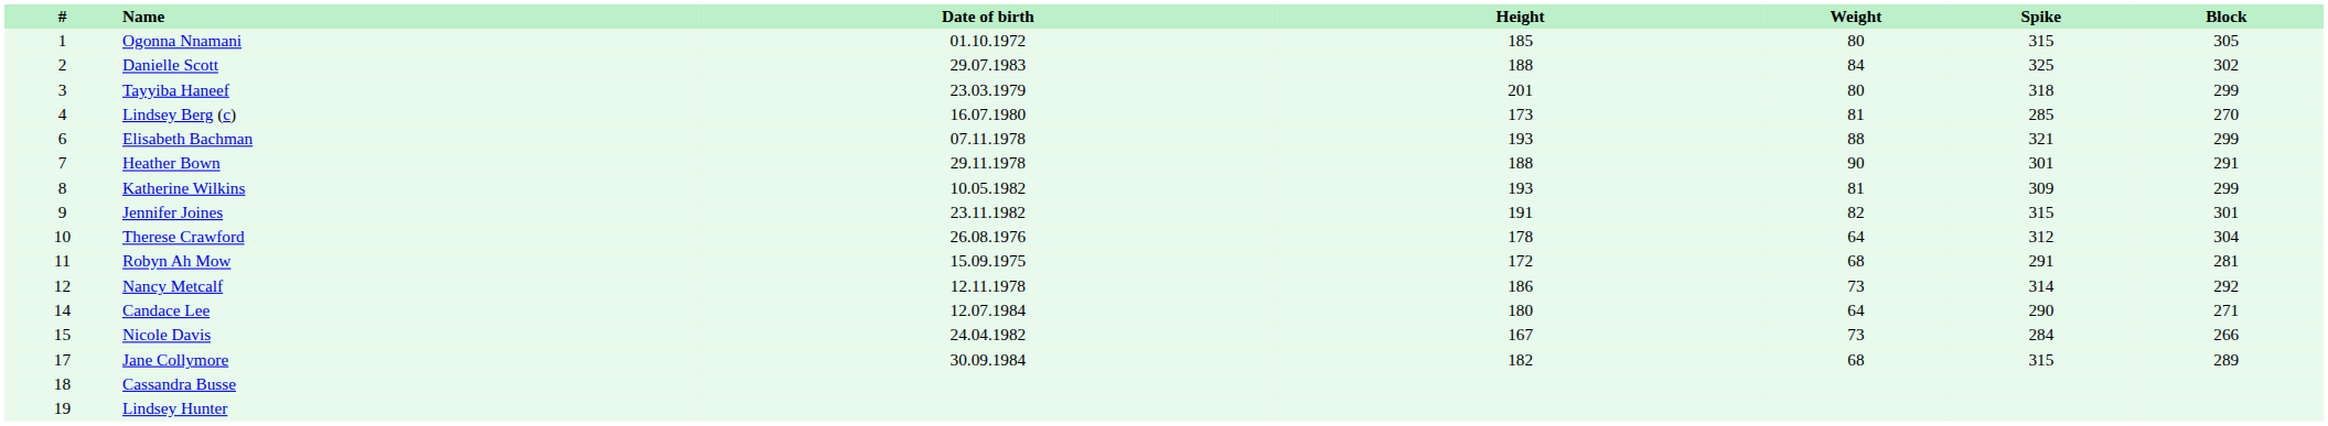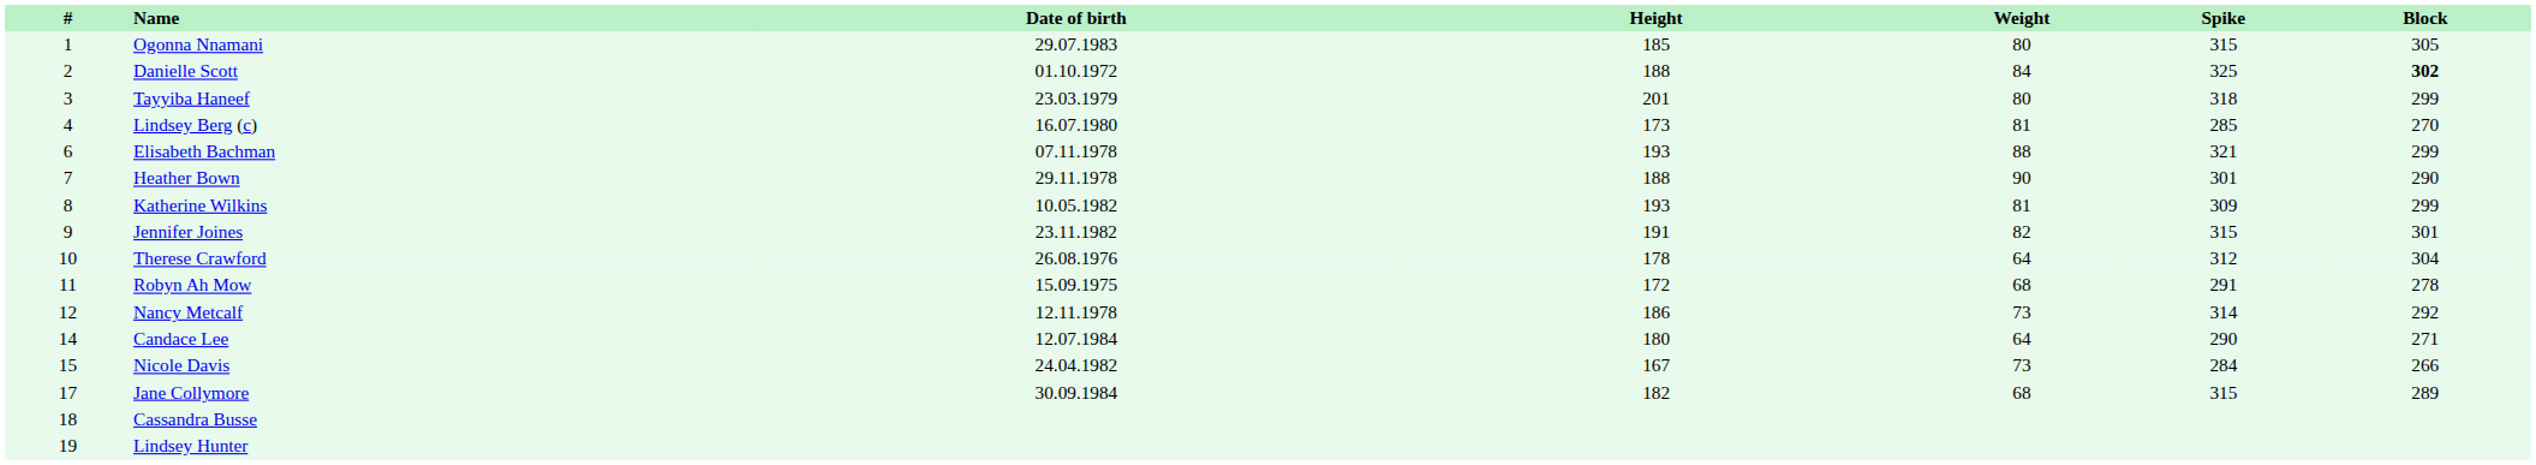 <table border=0 cellpadding=2 cellspacing=0  |- bgcolor=#FFECCE style="text-align:center; font-size:90%;" width=100%>
 <tr bgcolor=#BBF0C9>
 <th width=5%>#</th>
 <th width=25% align=left>Name</th>
 <th width=25%>Date of birth</th>
 <th width=21%>Height</th>
 <th width=8%>Weight</th>
 <th width=8%>Spike</th>
 <th width=8%>Block</th>
 <th></th>
 </tr>
 <tr bgcolor=#E7FAEC>
 <td>1</td>
 <td align=left><a href='#'>Ogonna Nnamani</a></td>
-<td>01.10.1972</td>
+<td>29.07.1983</td>
 <td>185</td>
 <td>80</td>
 <td>315</td>
 <td>305</td>
 <td></td>
 </tr>
 <tr bgcolor=#E7FAEC>
 <td>2</td>
 <td align=left><a href='#'>Danielle Scott</a></td>
-<td>29.07.1983</td>
+<td>01.10.1972</td>
 <td>188</td>
 <td>84</td>
 <td>325</td>
-<td>302</td>
+<td><strong>302</strong></td>
 <td></td>
 </tr>
 <tr bgcolor=#E7FAEC>
 <td>3</td>
 <td align=left><a href='#'>Tayyiba Haneef</a></td>
 <td>23.03.1979</td>
 <td>201</td>
 <td>80</td>
 <td>318</td>
 <td>299</td>
 <td></td>
 </tr>
 <tr bgcolor=#E7FAEC>
 <td>4</td>
 <td align=left><a href='#'>Lindsey Berg</a> (<a href='#'>c</a>)</td>
 <td>16.07.1980</td>
 <td>173</td>
 <td>81</td>
 <td>285</td>
 <td>270</td>
 <td></td>
 </tr>
 <tr bgcolor=#E7FAEC>
 <td>6</td>
 <td align=left><a href='#'>Elisabeth Bachman</a></td>
 <td>07.11.1978</td>
 <td>193</td>
 <td>88</td>
 <td>321</td>
 <td>299</td>
 <td></td>
 </tr>
 <tr bgcolor=#E7FAEC>
 <td>7</td>
 <td align=left><a href='#'>Heather Bown</a></td>
 <td>29.11.1978</td>
 <td>188</td>
 <td>90</td>
 <td>301</td>
-<td>291</td>
+<td>290</td>
 <td></td>
 </tr>
 <tr bgcolor=#E7FAEC>
 <td>8</td>
 <td align=left><a href='#'>Katherine Wilkins</a></td>
 <td>10.05.1982</td>
 <td>193</td>
 <td>81</td>
 <td>309</td>
 <td>299</td>
 <td></td>
 </tr>
 <tr bgcolor=#E7FAEC>
 <td>9</td>
 <td align=left><a href='#'>Jennifer Joines</a></td>
 <td>23.11.1982</td>
 <td>191</td>
 <td>82</td>
 <td>315</td>
 <td>301</td>
 <td></td>
 </tr>
 <tr bgcolor=#E7FAEC>
 <td>10</td>
 <td align=left><a href='#'>Therese Crawford</a></td>
 <td>26.08.1976</td>
 <td>178</td>
 <td>64</td>
 <td>312</td>
 <td>304</td>
 <td></td>
 </tr>
 <tr bgcolor=#E7FAEC>
 <td>11</td>
 <td align=left><a href='#'>Robyn Ah Mow</a></td>
 <td>15.09.1975</td>
 <td>172</td>
 <td>68</td>
 <td>291</td>
-<td>281</td>
+<td>278</td>
 <td></td>
 </tr>
 <tr bgcolor=#E7FAEC>
 <td>12</td>
 <td align=left><a href='#'>Nancy Metcalf</a></td>
 <td>12.11.1978</td>
 <td>186</td>
 <td>73</td>
 <td>314</td>
 <td>292</td>
 <td></td>
 </tr>
 <tr bgcolor=#E7FAEC>
 <td>14</td>
 <td align=left><a href='#'>Candace Lee</a></td>
 <td>12.07.1984</td>
 <td>180</td>
 <td>64</td>
 <td>290</td>
 <td>271</td>
 <td></td>
 </tr>
 <tr bgcolor=#E7FAEC>
 <td>15</td>
 <td align=left><a href='#'>Nicole Davis</a></td>
 <td>24.04.1982</td>
 <td>167</td>
 <td>73</td>
 <td>284</td>
 <td>266</td>
 <td></td>
 </tr>
 <tr bgcolor=#E7FAEC>
 <td>17</td>
 <td align=left><a href='#'>Jane Collymore</a></td>
 <td>30.09.1984</td>
 <td>182</td>
 <td>68</td>
 <td>315</td>
 <td>289</td>
 <td></td>
 </tr>
 <tr bgcolor=#E7FAEC>
 <td>18</td>
 <td align=left><a href='#'>Cassandra Busse</a></td>
 <td></td>
 <td></td>
 <td></td>
 <td></td>
 <td></td>
 <td></td>
 </tr>
 <tr bgcolor=#E7FAEC>
 <td>19</td>
 <td align=left><a href='#'>Lindsey Hunter</a></td>
 <td></td>
 <td></td>
 <td></td>
 <td></td>
 <td></td>
 <td></td>
 </tr>
 </table>
